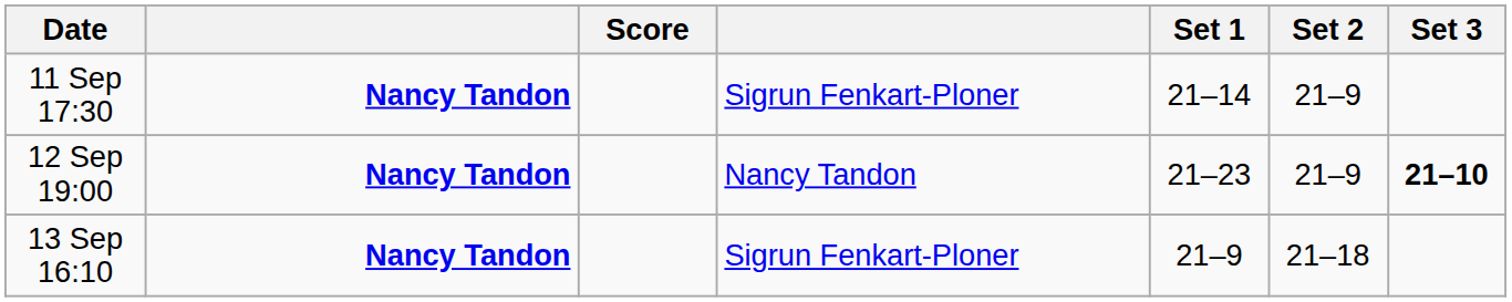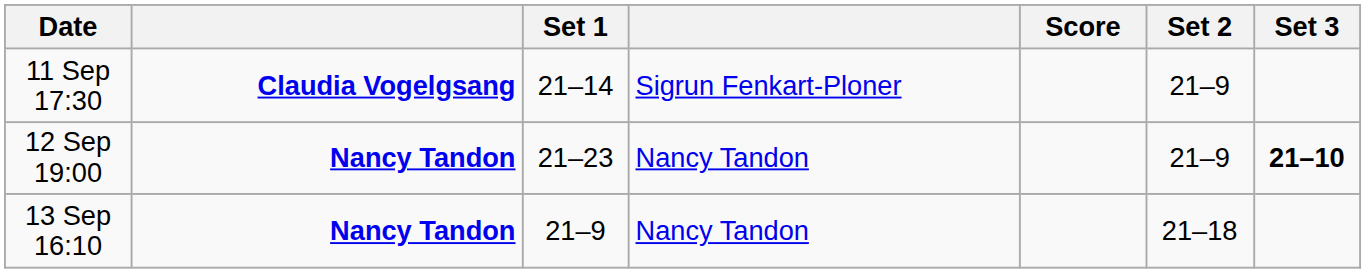 <table class="wikitable" style="text-align: center; font-size:90%">
 <tr>
 <th width="60">Date</th>
 <th align="right" width="200"></th>
+<th width="50">Set 1</th>
+<th align="left" width="200"></th>
 <th width="60">Score</th>
-<th align="left" width="200"></th>
-<th width="50">Set 1</th>
 <th width="50">Set 2</th>
 <th width="50">Set 3</th>
 </tr>
 <tr>
 <td>11 Sep<br>17:30</td>
-<td align="right"><strong><a href='#'>Nancy Tandon</a> </strong></td>
+<td align="right"><strong><a href='#'>Claudia Vogelgsang</a> </strong></td>
+<td>21–14</td>
+<td align="left"> <a href='#'>Sigrun Fenkart-Ploner</a></td>
 <td align="center"></td>
-<td align="left"> <a href='#'>Sigrun Fenkart-Ploner</a></td>
-<td>21–14</td>
 <td>21–9</td>
 <td></td>
 </tr>
 <tr>
 <td>12 Sep<br>19:00</td>
 <td align="right"><strong><a href='#'>Nancy Tandon</a> </strong></td>
+<td>21–23</td>
+<td align="left"> <a href='#'>Nancy Tandon</a></td>
 <td align="center"></td>
-<td align="left"> <a href='#'>Nancy Tandon</a></td>
-<td>21–23</td>
 <td>21–9</td>
 <td><strong>21–10</strong></td>
 </tr>
 <tr>
 <td>13 Sep<br>16:10</td>
 <td align="right"><strong><a href='#'>Nancy Tandon</a> </strong></td>
+<td>21–9</td>
+<td align="left"> <a href='#'>Nancy Tandon</a></td>
 <td align="center"></td>
-<td align="left"> <a href='#'>Sigrun Fenkart-Ploner</a></td>
-<td>21–9</td>
 <td>21–18</td>
 <td></td>
 </tr>
 </table>
